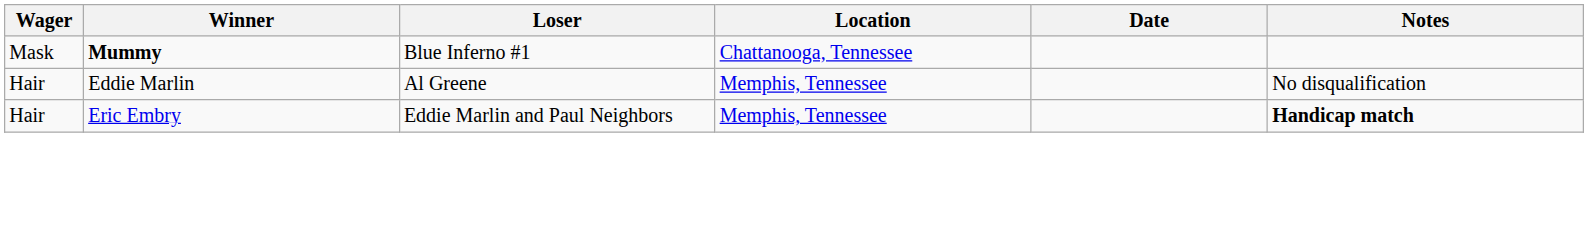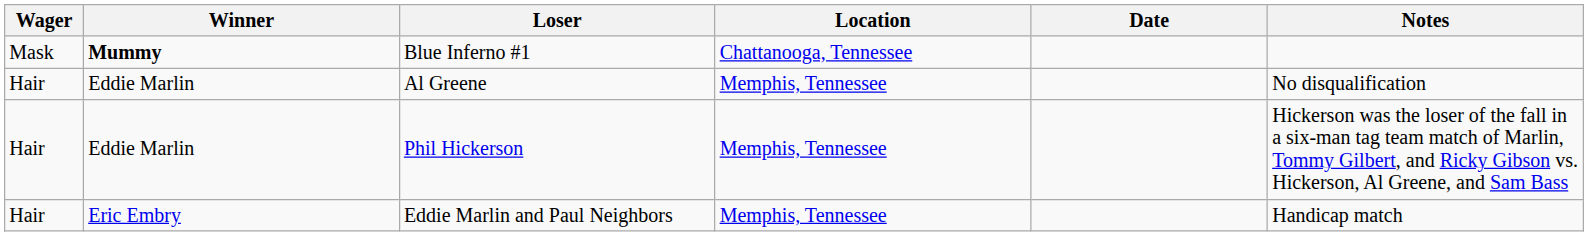 <table class="wikitable sortable" width=100%>
 <tr>
 <th width=5%>Wager</th>
 <th width=20%>Winner</th>
 <th width=20%>Loser</th>
 <th width=20%>Location</th>
 <th width=15%>Date</th>
 <th width=20%>Notes</th>
 </tr>
 <tr>
 <td>Mask</td>
 <td><strong>Mummy</strong></td>
 <td>Blue Inferno #1</td>
 <td><a href='#'>Chattanooga, Tennessee</a></td>
 <td></td>
 <td></td>
 </tr>
 <tr>
 <td>Hair</td>
 <td>Eddie Marlin</td>
 <td>Al Greene</td>
 <td><a href='#'>Memphis, Tennessee</a></td>
 <td></td>
 <td>No disqualification</td>
 </tr>
 <tr>
 <td>Hair</td>
+<td>Eddie Marlin</td>
+<td><a href='#'>Phil Hickerson</a></td>
+<td><a href='#'>Memphis, Tennessee</a></td>
+<td></td>
+<td>Hickerson was the loser of the fall in a six-man tag team match of Marlin, <a href='#'>Tommy Gilbert</a>, and <a href='#'>Ricky Gibson</a> vs. Hickerson, Al Greene, and <a href='#'>Sam Bass</a></td>
+</tr>
+<tr>
+<td>Hair</td>
 <td><a href='#'>Eric Embry</a></td>
 <td>Eddie Marlin and Paul Neighbors</td>
 <td><a href='#'>Memphis, Tennessee</a></td>
 <td></td>
-<td><strong>Handicap match</strong></td>
+<td>Handicap match</td>
 </tr>
 </table>
